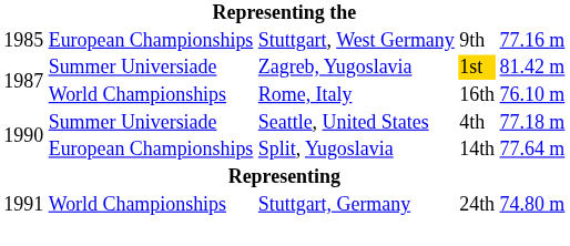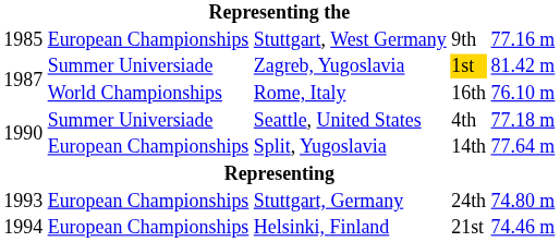 <table>
 <tr>
 <th colspan="5">Representing the </th>
 </tr>
 <tr>
 <td>1985</td>
 <td><a href='#'>European Championships</a></td>
 <td><a href='#'>Stuttgart</a>, <a href='#'>West Germany</a></td>
 <td>9th</td>
 <td><a href='#'>77.16 m</a></td>
 </tr>
 <tr>
 <td rowspan=2>1987</td>
 <td><a href='#'>Summer Universiade</a></td>
 <td><a href='#'>Zagreb, Yugoslavia</a></td>
 <td bgcolor=gold>1st</td>
 <td><a href='#'>81.42 m</a></td>
 </tr>
 <tr>
 <td><a href='#'>World Championships</a></td>
 <td><a href='#'>Rome, Italy</a></td>
 <td>16th</td>
 <td><a href='#'>76.10 m</a></td>
 </tr>
 <tr>
 <td rowspan=2>1990</td>
 <td><a href='#'>Summer Universiade</a></td>
 <td><a href='#'>Seattle</a>, <a href='#'>United States</a></td>
 <td>4th</td>
 <td><a href='#'>77.18 m</a></td>
 </tr>
 <tr>
 <td><a href='#'>European Championships</a></td>
 <td><a href='#'>Split</a>, <a href='#'>Yugoslavia</a></td>
 <td>14th</td>
 <td><a href='#'>77.64 m</a></td>
 </tr>
 <tr>
 <th colspan="5">Representing </th>
 </tr>
 <tr>
-<td>1991</td>
-<td><a href='#'>World Championships</a></td>
+<td>1993</td>
+<td><a href='#'>European Championships</a></td>
 <td><a href='#'>Stuttgart, Germany</a></td>
 <td>24th</td>
 <td><a href='#'>74.80 m</a></td>
 </tr>
+<tr>
+<td>1994</td>
+<td><a href='#'>European Championships</a></td>
+<td><a href='#'>Helsinki, Finland</a></td>
+<td>21st</td>
+<td><a href='#'>74.46 m</a></td>
+</tr>
 </table>
